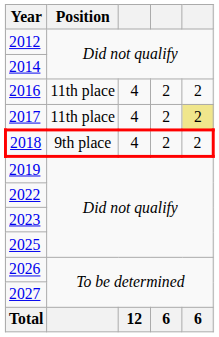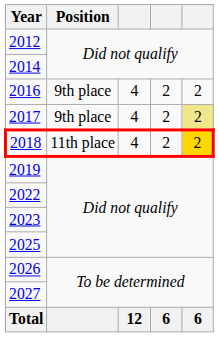 <table class="wikitable" style="text-align: center;">
 <tr>
 <th>Year</th>
 <th>Position</th>
 <th width=25px></th>
 <th width=25px></th>
 <th width=25px></th>
 </tr>
 <tr>
 <td style="text-align: left;"> <a href='#'>2012</a></td>
 <td rowspan=2 colspan=4><em>Did not qualify</em></td>
 </tr>
 <tr>
 <td style="text-align: left;"> <a href='#'>2014</a></td>
 </tr>
 <tr>
 <td style="text-align: left;"> <a href='#'>2016</a></td>
-<td>11th place</td>
+<td>9th place</td>
 <td>4</td>
 <td>2</td>
 <td>2</td>
 </tr>
 <tr>
 <td style="text-align: left;"> <a href='#'>2017</a></td>
-<td>11th place</td>
+<td>9th place</td>
 <td>4</td>
 <td>2</td>
 <td style="background: khaki;">2</td>
 </tr>
 <tr style="border: 3px solid red">
 <td style="text-align: left;"> <a href='#'>2018</a></td>
-<td>9th place</td>
+<td>11th place</td>
 <td>4</td>
 <td>2</td>
-<td>2</td>
+<td style="background: gold;">2</td>
 </tr>
 <tr>
 <td style="text-align: left;"> <a href='#'>2019</a></td>
 <td rowspan=4 colspan=4><em>Did not qualify</em></td>
 </tr>
 <tr>
 <td style="text-align: left;"> <a href='#'>2022</a></td>
 </tr>
 <tr>
 <td style="text-align: left;"> <a href='#'>2023</a></td>
 </tr>
 <tr>
 <td style="text-align: left;"> <a href='#'>2025</a></td>
 </tr>
 <tr>
 <td style="text-align: left;"> <a href='#'>2026</a></td>
 <td rowspan=2 colspan=4><em>To be determined</em></td>
 </tr>
 <tr>
 <td style="text-align: left;"> <a href='#'>2027</a></td>
 </tr>
 <tr>
 <th>Total</th>
 <th></th>
 <th>12</th>
 <th>6</th>
 <th>6</th>
 </tr>
 </table>
